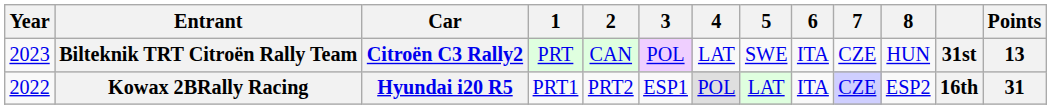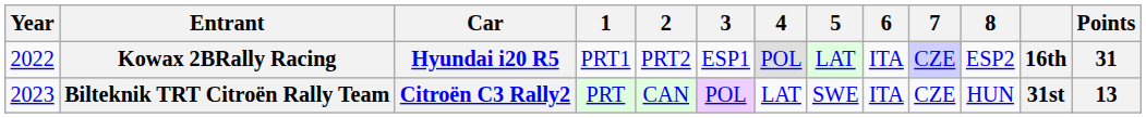 <table class="wikitable" style="text-align:center; font-size:90%">
 <tr>
 <th>Year</th>
 <th>Entrant</th>
 <th>Car</th>
 <th>1</th>
 <th>2</th>
 <th>3</th>
 <th>4</th>
 <th>5</th>
 <th>6</th>
 <th>7</th>
 <th>8</th>
 <th></th>
 <th>Points</th>
 </tr>
 <tr>
+<td><a href='#'>2022</a></td>
+<th>Kowax 2BRally Racing</th>
+<th><a href='#'>Hyundai i20 R5</a></th>
+<td><a href='#'>PRT1</a></td>
+<td><a href='#'>PRT2</a></td>
+<td><a href='#'>ESP1</a></td>
+<td style="background:#DFDFDF;"><a href='#'>POL</a><br></td>
+<td style="background:#DFFFDF;"><a href='#'>LAT</a><br></td>
+<td><a href='#'>ITA</a></td>
+<td style="background:#CFCFFF;"><a href='#'>CZE</a><br></td>
+<td><a href='#'>ESP2</a></td>
+<th>16th</th>
+<th>31</th>
+</tr>
+<tr>
 <td><a href='#'>2023</a></td>
 <th>Bilteknik TRT Citroën Rally Team</th>
 <th><a href='#'>Citroën C3 Rally2</a></th>
 <td style="background:#DFFFDF;"><a href='#'>PRT</a><br></td>
 <td style="background:#DFFFDF;"><a href='#'>CAN</a><br></td>
 <td style="background:#EFCFFF;"><a href='#'>POL</a><br></td>
 <td><a href='#'>LAT</a></td>
 <td><a href='#'>SWE</a></td>
 <td><a href='#'>ITA</a></td>
 <td><a href='#'>CZE</a></td>
 <td><a href='#'>HUN</a></td>
 <th>31st</th>
 <th>13</th>
 </tr>
-<tr>
-<td><a href='#'>2022</a></td>
-<th>Kowax 2BRally Racing</th>
-<th><a href='#'>Hyundai i20 R5</a></th>
-<td><a href='#'>PRT1</a></td>
-<td><a href='#'>PRT2</a></td>
-<td><a href='#'>ESP1</a></td>
-<td style="background:#DFDFDF;"><a href='#'>POL</a><br></td>
-<td style="background:#DFFFDF;"><a href='#'>LAT</a><br></td>
-<td><a href='#'>ITA</a></td>
-<td style="background:#CFCFFF;"><a href='#'>CZE</a><br></td>
-<td><a href='#'>ESP2</a></td>
-<th>16th</th>
-<th>31</th>
-</tr>
 </table>
